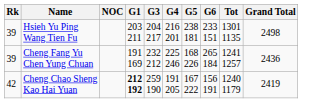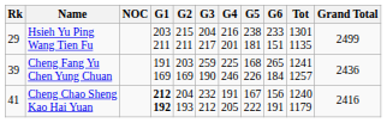 <table class="wikitable">
 <tr>
 <th rowwidth=2>Rk</th>
 <th>Name</th>
 <th row width=2>NOC</th>
 <th>G1</th>
+<th>G2</th>
 <th>G3</th>
 <th>G4</th>
 <th>G5</th>
 <th>G6</th>
 <th>Tot</th>
 <th align="center">Grand Total</th>
 </tr>
 <tr>
-<td>39</td>
+<td>29</td>
 <td><a href='#'>Hsieh Yu Ping</a> <br> <a href='#'>Wang Tien Fu</a></td>
 <td></td>
 <td>203 <br> 211</td>
+<td>215 <br> 211</td>
 <td>204 <br> 217</td>
 <td>216 <br> 201</td>
 <td>238 <br> 181</td>
 <td>233<br> 151</td>
 <td>1301 <br> 1135</td>
-<td align="center">2498</td>
+<td align="center">2499</td>
 </tr>
 <tr>
 <td>39</td>
 <td><a href='#'>Cheng Fang Yu</a> <br> <a href='#'>Chen Yung Chuan</a></td>
 <td></td>
 <td>191 <br> 169</td>
-<td>232<br> 212</td>
+<td>203 <br> 169</td>
+<td>259 <br> 190</td>
 <td>225 <br> 246</td>
 <td>168<br> 226</td>
 <td>265 <br> 184</td>
 <td>1241 <br> 1257</td>
 <td align="center">2436</td>
 </tr>
 <tr>
-<td>42</td>
+<td>41</td>
 <td><a href='#'>Cheng Chao Sheng</a> <br> <a href='#'>Kao Hai Yuan</a></td>
 <td></td>
 <td><strong>212 <br> 192</strong></td>
-<td>259 <br> 190</td>
+<td>204 <br> 193</td>
+<td>232<br> 212</td>
 <td>191 <br> 205</td>
 <td>167<br> 222</td>
 <td>156 <br> 191</td>
 <td>1240<br> 1179</td>
-<td align="center">2419</td>
+<td align="center">2416</td>
 </tr>
 </table>
